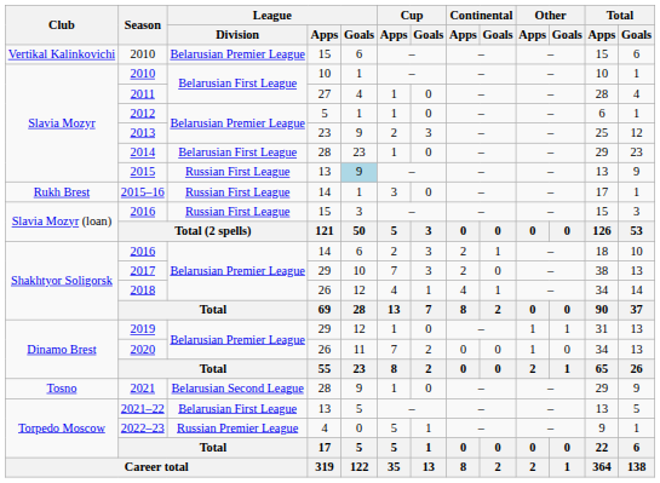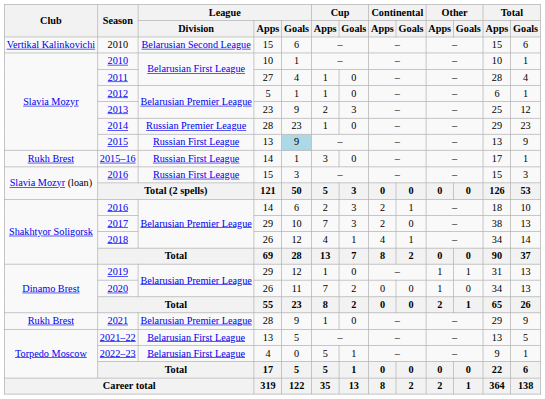 <table class="wikitable" style="text-align: center;">
 <tr>
 <th rowspan=2>Club</th>
 <th rowspan=2>Season</th>
 <th colspan=3>League</th>
 <th colspan=2>Cup</th>
 <th colspan=2>Continental</th>
 <th colspan=2>Other</th>
 <th colspan=2>Total</th>
 </tr>
 <tr>
 <th>Division</th>
 <th>Apps</th>
 <th>Goals</th>
 <th>Apps</th>
 <th>Goals</th>
 <th>Apps</th>
 <th>Goals</th>
 <th>Apps</th>
 <th>Goals</th>
 <th>Apps</th>
 <th>Goals</th>
 </tr>
 <tr>
 <td><a href='#'>Vertikal Kalinkovichi</a></td>
 <td>2010</td>
-<td><a href='#'>Belarusian Premier League</a></td>
+<td><a href='#'>Belarusian Second League</a></td>
 <td>15</td>
 <td>6</td>
 <td colspan=2>–</td>
 <td colspan=2>–</td>
 <td colspan=2>–</td>
 <td>15</td>
 <td>6</td>
 </tr>
 <tr>
 <td rowspan="6"><a href='#'>Slavia Mozyr</a></td>
 <td><a href='#'>2010</a></td>
 <td rowspan="2"><a href='#'>Belarusian First League</a></td>
 <td>10</td>
 <td>1</td>
 <td colspan=2>–</td>
 <td colspan=2>–</td>
 <td colspan=2>–</td>
 <td>10</td>
 <td>1</td>
 </tr>
 <tr>
 <td><a href='#'>2011</a></td>
 <td>27</td>
 <td>4</td>
 <td>1</td>
 <td>0</td>
 <td colspan=2>–</td>
 <td colspan=2>–</td>
 <td>28</td>
 <td>4</td>
 </tr>
 <tr>
 <td><a href='#'>2012</a></td>
 <td rowspan="2"><a href='#'>Belarusian Premier League</a></td>
 <td>5</td>
 <td>1</td>
 <td>1</td>
 <td>0</td>
 <td colspan=2>–</td>
 <td colspan=2>–</td>
 <td>6</td>
 <td>1</td>
 </tr>
 <tr>
 <td><a href='#'>2013</a></td>
 <td>23</td>
 <td>9</td>
 <td>2</td>
 <td>3</td>
 <td colspan=2>–</td>
 <td colspan=2>–</td>
 <td>25</td>
 <td>12</td>
 </tr>
 <tr>
 <td><a href='#'>2014</a></td>
-<td><a href='#'>Belarusian First League</a></td>
+<td><a href='#'>Russian Premier League</a></td>
 <td>28</td>
 <td>23</td>
 <td>1</td>
 <td>0</td>
 <td colspan=2>–</td>
 <td colspan=2>–</td>
 <td>29</td>
 <td>23</td>
 </tr>
 <tr>
 <td><a href='#'>2015</a></td>
 <td><a href='#'>Russian First League</a></td>
 <td>13</td>
 <td style="background: lightblue;">9</td>
 <td colspan=2>–</td>
 <td colspan=2>–</td>
 <td colspan=2>–</td>
 <td>13</td>
 <td>9</td>
 </tr>
 <tr>
 <td><a href='#'>Rukh Brest</a></td>
 <td><a href='#'>2015–16</a></td>
 <td><a href='#'>Russian First League</a></td>
 <td>14</td>
 <td>1</td>
 <td>3</td>
 <td>0</td>
 <td colspan=2>–</td>
 <td colspan=2>–</td>
 <td>17</td>
 <td>1</td>
 </tr>
 <tr>
 <td rowspan="2"><a href='#'>Slavia Mozyr</a> (loan)</td>
 <td><a href='#'>2016</a></td>
 <td><a href='#'>Russian First League</a></td>
 <td>15</td>
 <td>3</td>
 <td colspan=2>–</td>
 <td colspan=2>–</td>
 <td colspan=2>–</td>
 <td>15</td>
 <td>3</td>
 </tr>
 <tr>
 <th colspan=2>Total (2 spells)</th>
 <th>121</th>
 <th>50</th>
 <th>5</th>
 <th>3</th>
 <th>0</th>
 <th>0</th>
 <th>0</th>
 <th>0</th>
 <th>126</th>
 <th>53</th>
 </tr>
 <tr>
 <td rowspan="4"><a href='#'>Shakhtyor Soligorsk</a></td>
 <td><a href='#'>2016</a></td>
 <td rowspan="3"><a href='#'>Belarusian Premier League</a></td>
 <td>14</td>
 <td>6</td>
 <td>2</td>
 <td>3</td>
 <td>2</td>
 <td>1</td>
 <td colspan=2>–</td>
 <td>18</td>
 <td>10</td>
 </tr>
 <tr>
 <td><a href='#'>2017</a></td>
 <td>29</td>
 <td>10</td>
 <td>7</td>
 <td>3</td>
 <td>2</td>
 <td>0</td>
 <td colspan=2>–</td>
 <td>38</td>
 <td>13</td>
 </tr>
 <tr>
 <td><a href='#'>2018</a></td>
 <td>26</td>
 <td>12</td>
 <td>4</td>
 <td>1</td>
 <td>4</td>
 <td>1</td>
 <td colspan=2>–</td>
 <td>34</td>
 <td>14</td>
 </tr>
 <tr>
 <th colspan=2>Total</th>
 <th>69</th>
 <th>28</th>
 <th>13</th>
 <th>7</th>
 <th>8</th>
 <th>2</th>
 <th>0</th>
 <th>0</th>
 <th>90</th>
 <th>37</th>
 </tr>
 <tr>
 <td rowspan="3"><a href='#'>Dinamo Brest</a></td>
 <td><a href='#'>2019</a></td>
 <td rowspan="2"><a href='#'>Belarusian Premier League</a></td>
 <td>29</td>
 <td>12</td>
 <td>1</td>
 <td>0</td>
 <td colspan=2>–</td>
 <td>1</td>
 <td>1</td>
 <td>31</td>
 <td>13</td>
 </tr>
 <tr>
 <td><a href='#'>2020</a></td>
 <td>26</td>
 <td>11</td>
 <td>7</td>
 <td>2</td>
 <td>0</td>
 <td>0</td>
 <td>1</td>
 <td>0</td>
 <td>34</td>
 <td>13</td>
 </tr>
 <tr>
 <th colspan=2>Total</th>
 <th>55</th>
 <th>23</th>
 <th>8</th>
 <th>2</th>
 <th>0</th>
 <th>0</th>
 <th>2</th>
 <th>1</th>
 <th>65</th>
 <th>26</th>
 </tr>
 <tr>
-<td><a href='#'>Tosno</a></td>
+<td><a href='#'>Rukh Brest</a></td>
 <td><a href='#'>2021</a></td>
-<td><a href='#'>Belarusian Second League</a></td>
+<td><a href='#'>Belarusian Premier League</a></td>
 <td>28</td>
 <td>9</td>
 <td>1</td>
 <td>0</td>
 <td colspan=2>–</td>
 <td colspan=2>–</td>
 <td>29</td>
 <td>9</td>
 </tr>
 <tr>
 <td rowspan="3"><a href='#'>Torpedo Moscow</a></td>
 <td><a href='#'>2021–22</a></td>
 <td><a href='#'>Belarusian First League</a></td>
 <td>13</td>
 <td>5</td>
 <td colspan=2>–</td>
 <td colspan=2>–</td>
 <td colspan=2>–</td>
 <td>13</td>
 <td>5</td>
 </tr>
 <tr>
 <td><a href='#'>2022–23</a></td>
-<td><a href='#'>Russian Premier League</a></td>
+<td><a href='#'>Belarusian First League</a></td>
 <td>4</td>
 <td>0</td>
 <td>5</td>
 <td>1</td>
 <td colspan=2>–</td>
 <td colspan=2>–</td>
 <td>9</td>
 <td>1</td>
 </tr>
 <tr>
 <th colspan=2>Total</th>
 <th>17</th>
 <th>5</th>
 <th>5</th>
 <th>1</th>
 <th>0</th>
 <th>0</th>
 <th>0</th>
 <th>0</th>
 <th>22</th>
 <th>6</th>
 </tr>
 <tr>
 <th colspan=3>Career total</th>
 <th>319</th>
 <th>122</th>
 <th>35</th>
 <th>13</th>
 <th>8</th>
 <th>2</th>
 <th>2</th>
 <th>1</th>
 <th>364</th>
 <th>138</th>
 </tr>
 </table>
